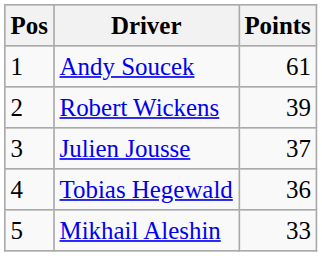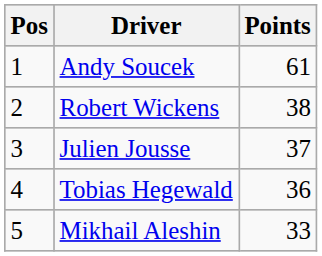 <table class="wikitable" style="font-size: 95%;">
 <tr>
 <th>Pos</th>
 <th>Driver</th>
 <th>Points</th>
 </tr>
 <tr>
 <td>1</td>
 <td> <a href='#'>Andy Soucek</a></td>
 <td align="right">61</td>
 </tr>
 <tr>
 <td>2</td>
 <td> <a href='#'>Robert Wickens</a></td>
-<td align="right">39</td>
+<td align="right">38</td>
 </tr>
 <tr>
 <td>3</td>
 <td> <a href='#'>Julien Jousse</a></td>
 <td align="right">37</td>
 </tr>
 <tr>
 <td>4</td>
 <td> <a href='#'>Tobias Hegewald</a></td>
 <td align="right">36</td>
 </tr>
 <tr>
 <td>5</td>
 <td> <a href='#'>Mikhail Aleshin</a></td>
 <td align="right">33</td>
 </tr>
 </table>
